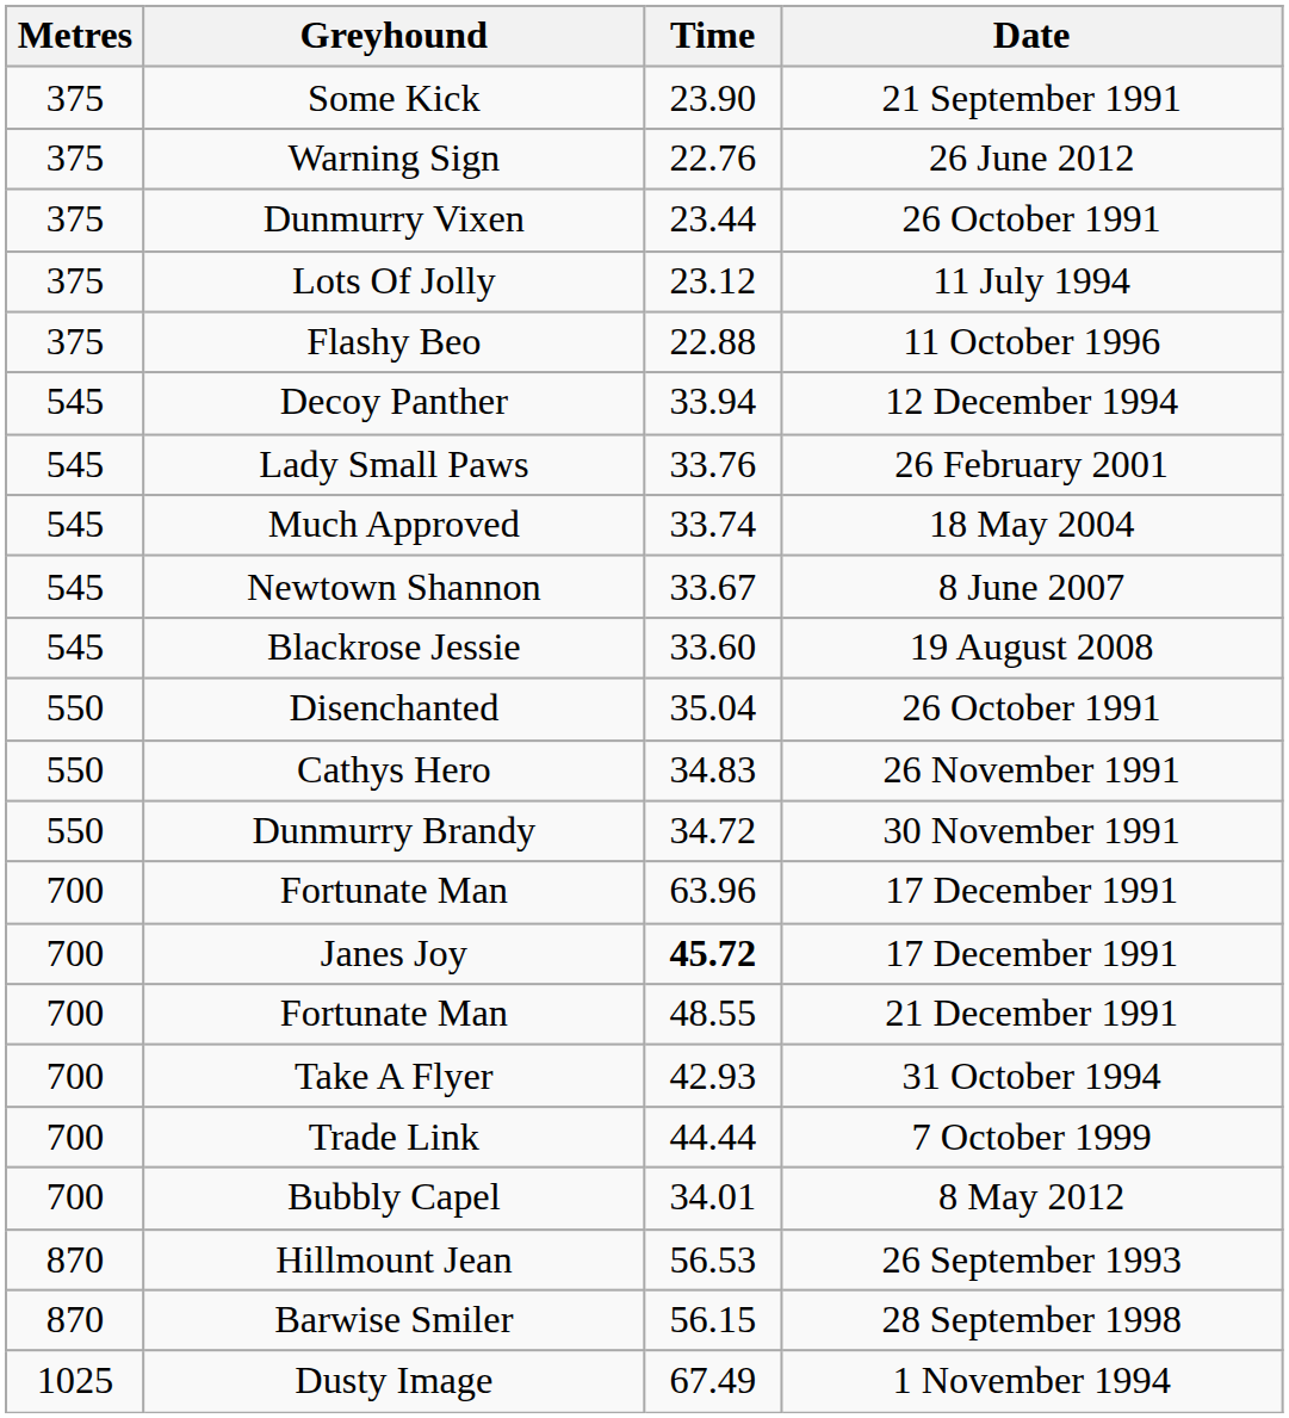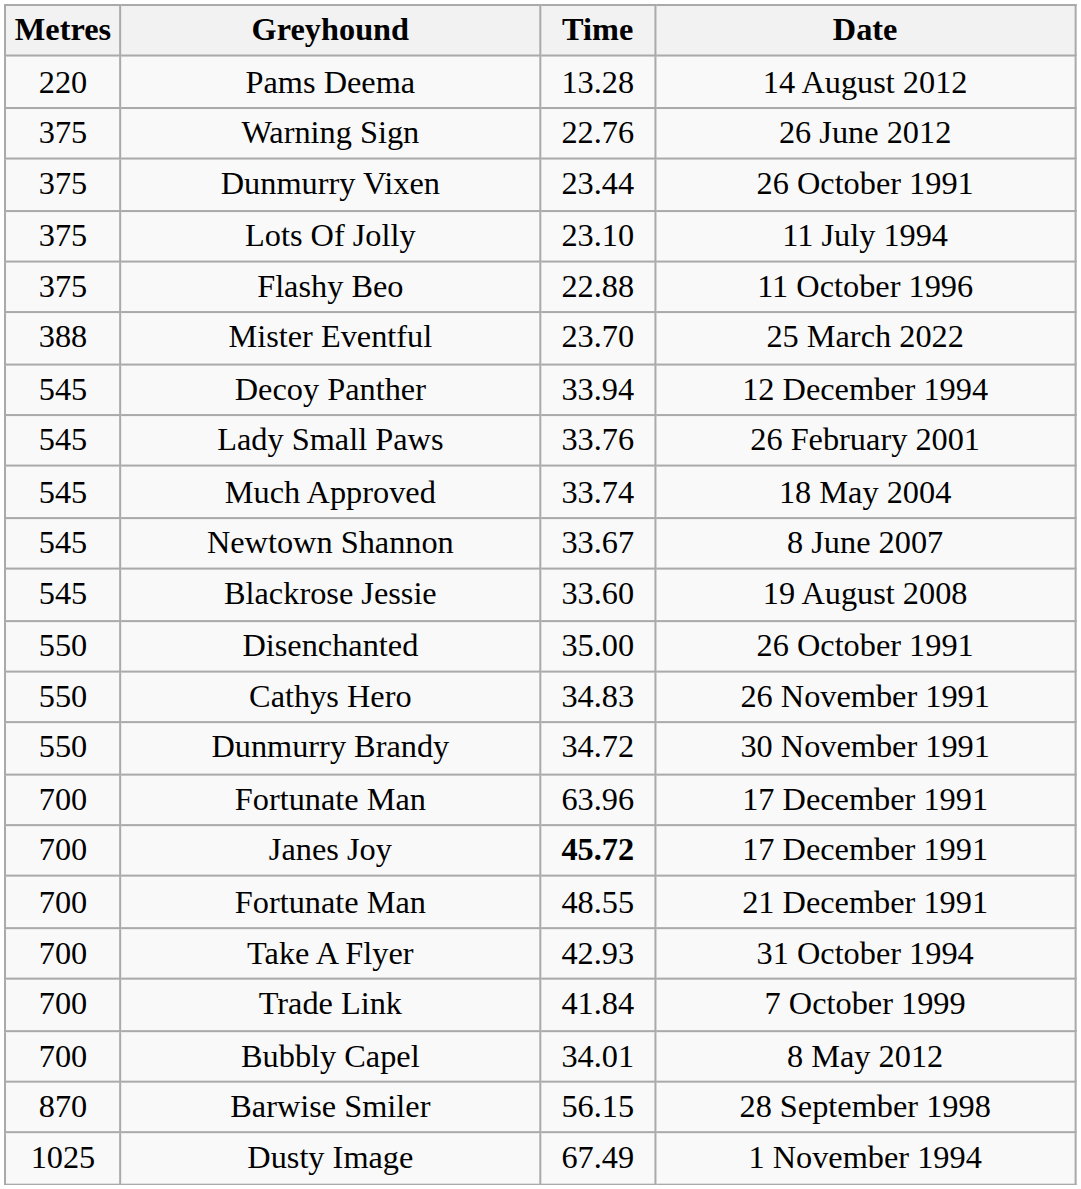 <table class="wikitable" style="font-size: 100%">
 <tr>
 <th width=50>Metres</th>
 <th width=200>Greyhound</th>
 <th width=50>Time</th>
 <th width=200>Date</th>
 </tr>
 <tr align=center>
-<td>375</td>
-<td>Some Kick</td>
-<td>23.90</td>
-<td>21 September 1991</td>
+<td>220</td>
+<td>Pams Deema</td>
+<td>13.28</td>
+<td>14 August 2012</td>
 </tr>
 <tr align=center>
 <td>375</td>
 <td>Warning Sign</td>
 <td>22.76</td>
 <td>26 June 2012</td>
 </tr>
 <tr align=center>
 <td>375</td>
 <td>Dunmurry Vixen</td>
 <td>23.44</td>
 <td>26 October 1991</td>
 </tr>
 <tr align=center>
 <td>375</td>
 <td>Lots Of Jolly</td>
-<td>23.12</td>
+<td>23.10</td>
 <td>11 July 1994</td>
 </tr>
 <tr align=center>
 <td>375</td>
 <td>Flashy Beo</td>
 <td>22.88</td>
 <td>11 October 1996</td>
+</tr>
+<tr align=center>
+<td>388</td>
+<td>Mister Eventful</td>
+<td>23.70</td>
+<td>25 March 2022</td>
 </tr>
 <tr align=center>
 <td>545</td>
 <td>Decoy Panther</td>
 <td>33.94</td>
 <td>12 December 1994</td>
 </tr>
 <tr align=center>
 <td>545</td>
 <td>Lady Small Paws</td>
 <td>33.76</td>
 <td>26 February 2001</td>
 </tr>
 <tr align=center>
 <td>545</td>
 <td>Much Approved</td>
 <td>33.74</td>
 <td>18 May 2004</td>
 </tr>
 <tr align=center>
 <td>545</td>
 <td>Newtown Shannon</td>
 <td>33.67</td>
 <td>8 June 2007</td>
 </tr>
 <tr align=center>
 <td>545</td>
 <td>Blackrose Jessie</td>
 <td>33.60</td>
 <td>19 August 2008</td>
 </tr>
 <tr align=center>
 <td>550</td>
 <td>Disenchanted</td>
-<td>35.04</td>
+<td>35.00</td>
 <td>26 October 1991</td>
 </tr>
 <tr align=center>
 <td>550</td>
 <td>Cathys Hero</td>
 <td>34.83</td>
 <td>26 November 1991</td>
 </tr>
 <tr align=center>
 <td>550</td>
 <td>Dunmurry Brandy</td>
 <td>34.72</td>
 <td>30 November 1991</td>
 </tr>
 <tr align=center>
 <td>700</td>
 <td>Fortunate Man</td>
 <td>63.96</td>
 <td>17 December 1991</td>
 </tr>
 <tr align=center>
 <td>700</td>
 <td>Janes Joy</td>
 <td><strong>45.72</strong></td>
 <td>17 December 1991</td>
 </tr>
 <tr align=center>
 <td>700</td>
 <td>Fortunate Man</td>
 <td>48.55</td>
 <td>21 December 1991</td>
 </tr>
 <tr align=center>
 <td>700</td>
 <td>Take A Flyer</td>
 <td>42.93</td>
 <td>31 October 1994</td>
 </tr>
 <tr align=center>
 <td>700</td>
 <td>Trade Link</td>
-<td>44.44</td>
+<td>41.84</td>
 <td>7 October 1999</td>
 </tr>
 <tr align=center>
 <td>700</td>
 <td>Bubbly Capel</td>
 <td>34.01</td>
 <td>8 May 2012</td>
-</tr>
-<tr align=center>
-<td>870</td>
-<td>Hillmount Jean</td>
-<td>56.53</td>
-<td>26 September 1993</td>
 </tr>
 <tr align=center>
 <td>870</td>
 <td>Barwise Smiler</td>
 <td>56.15</td>
 <td>28 September 1998</td>
 </tr>
 <tr align=center>
 <td>1025</td>
 <td>Dusty Image</td>
 <td>67.49</td>
 <td>1 November 1994</td>
 </tr>
 </table>
